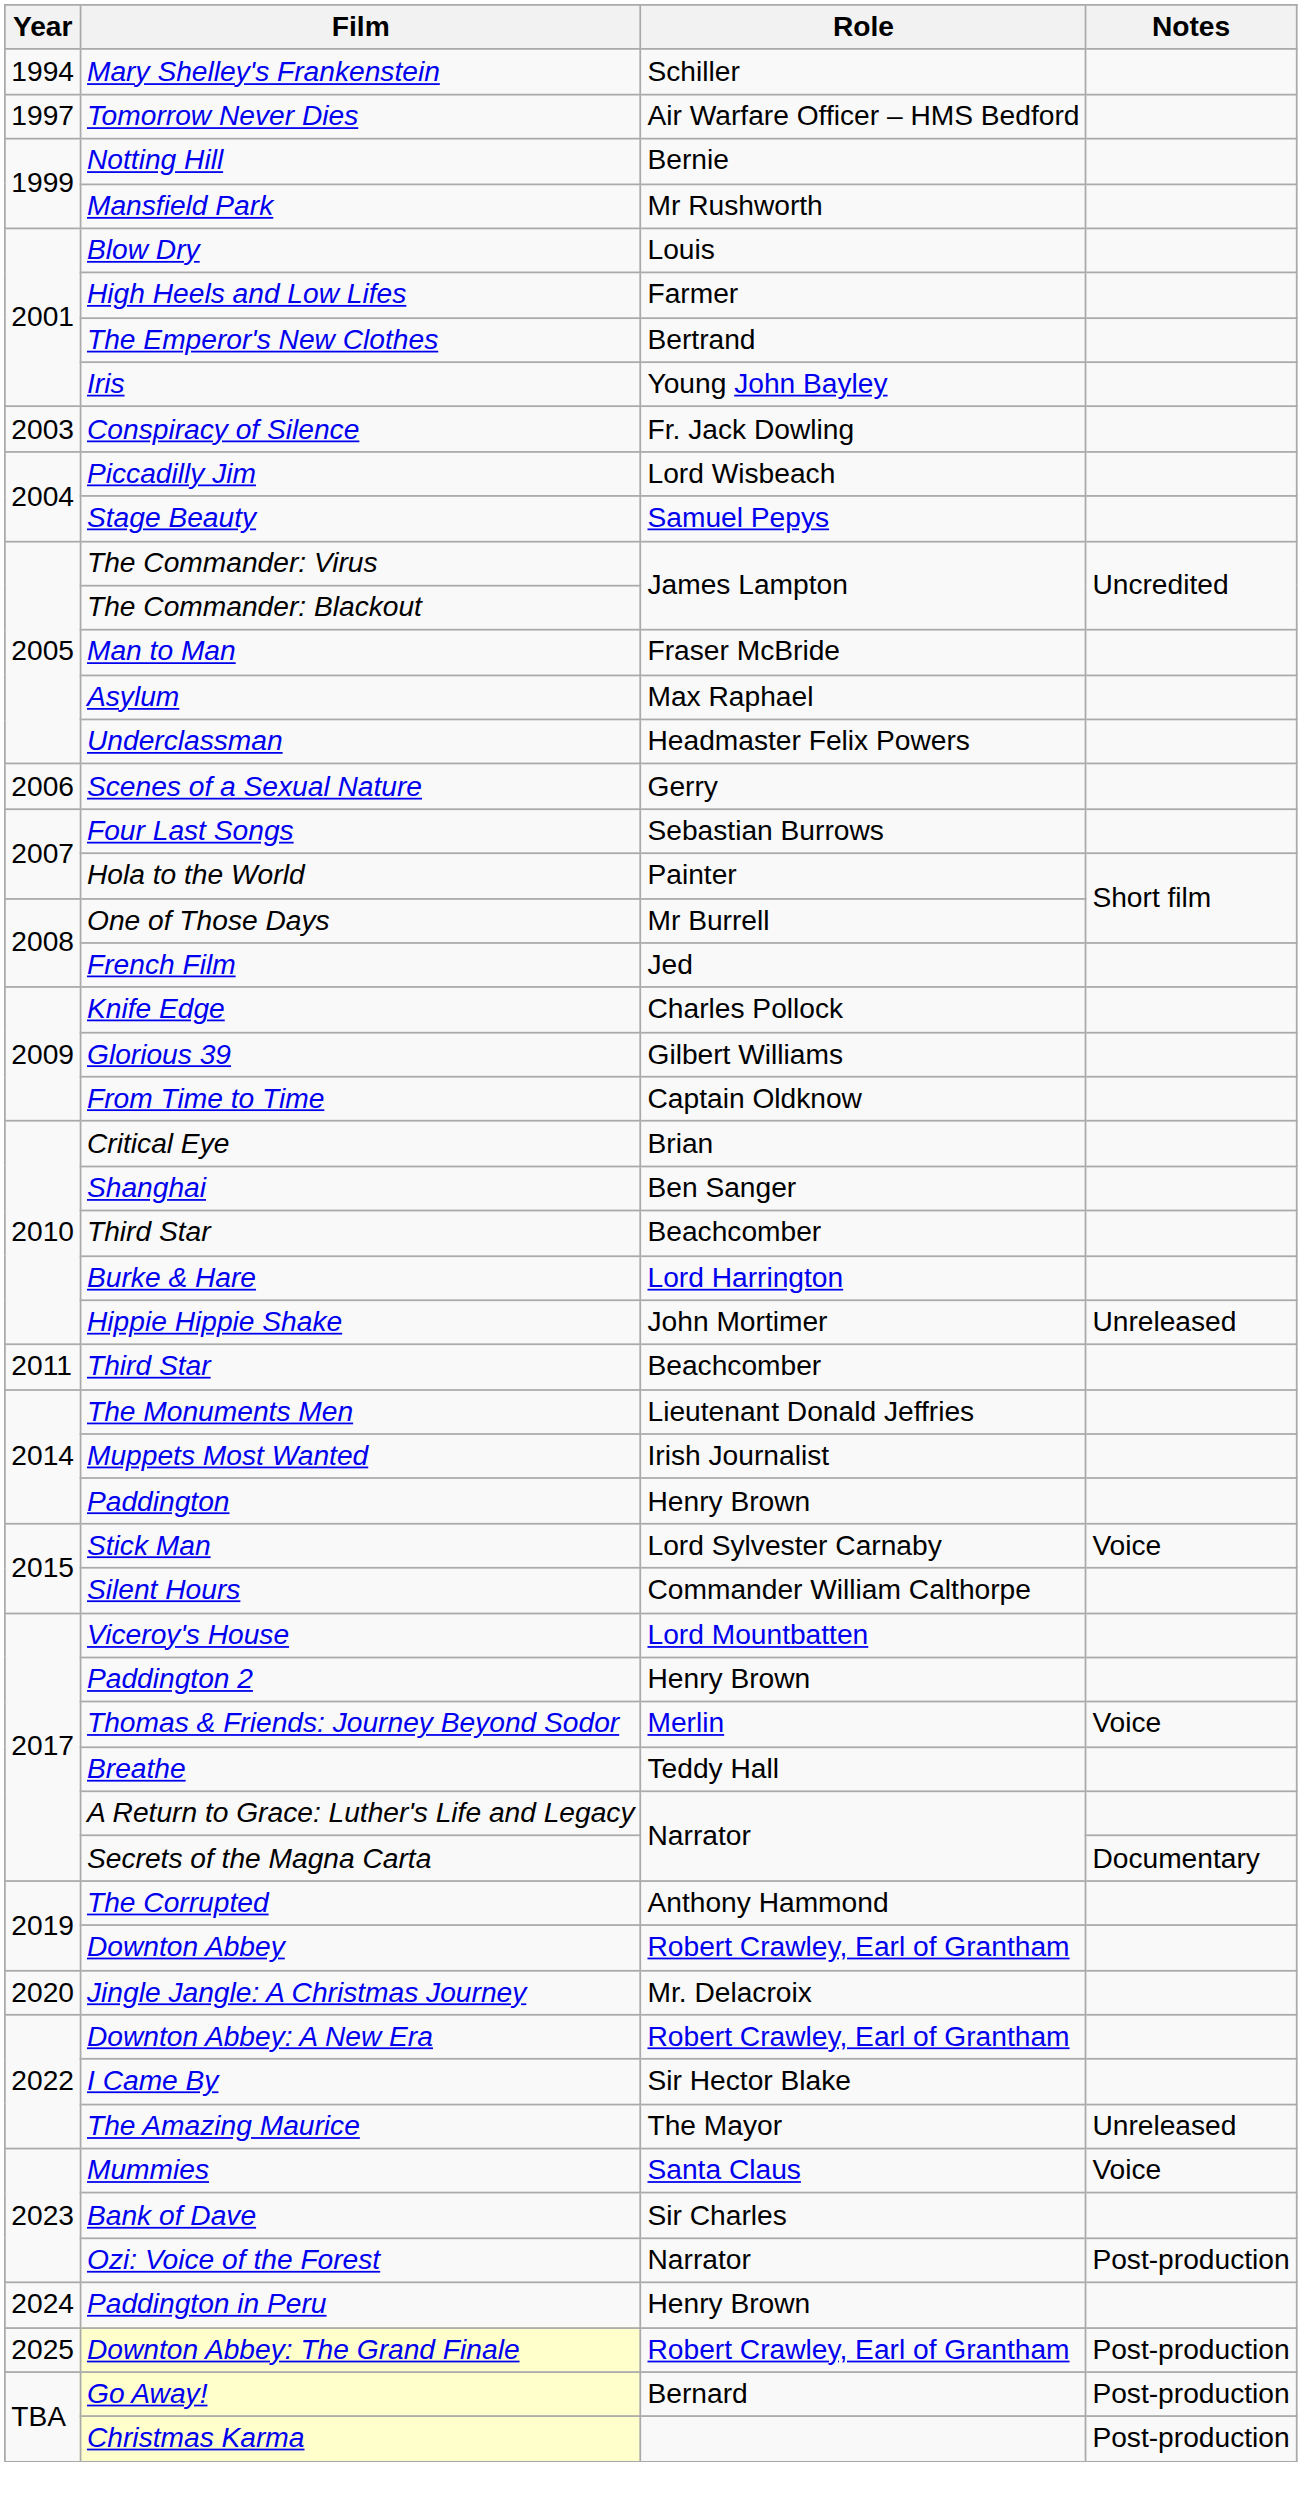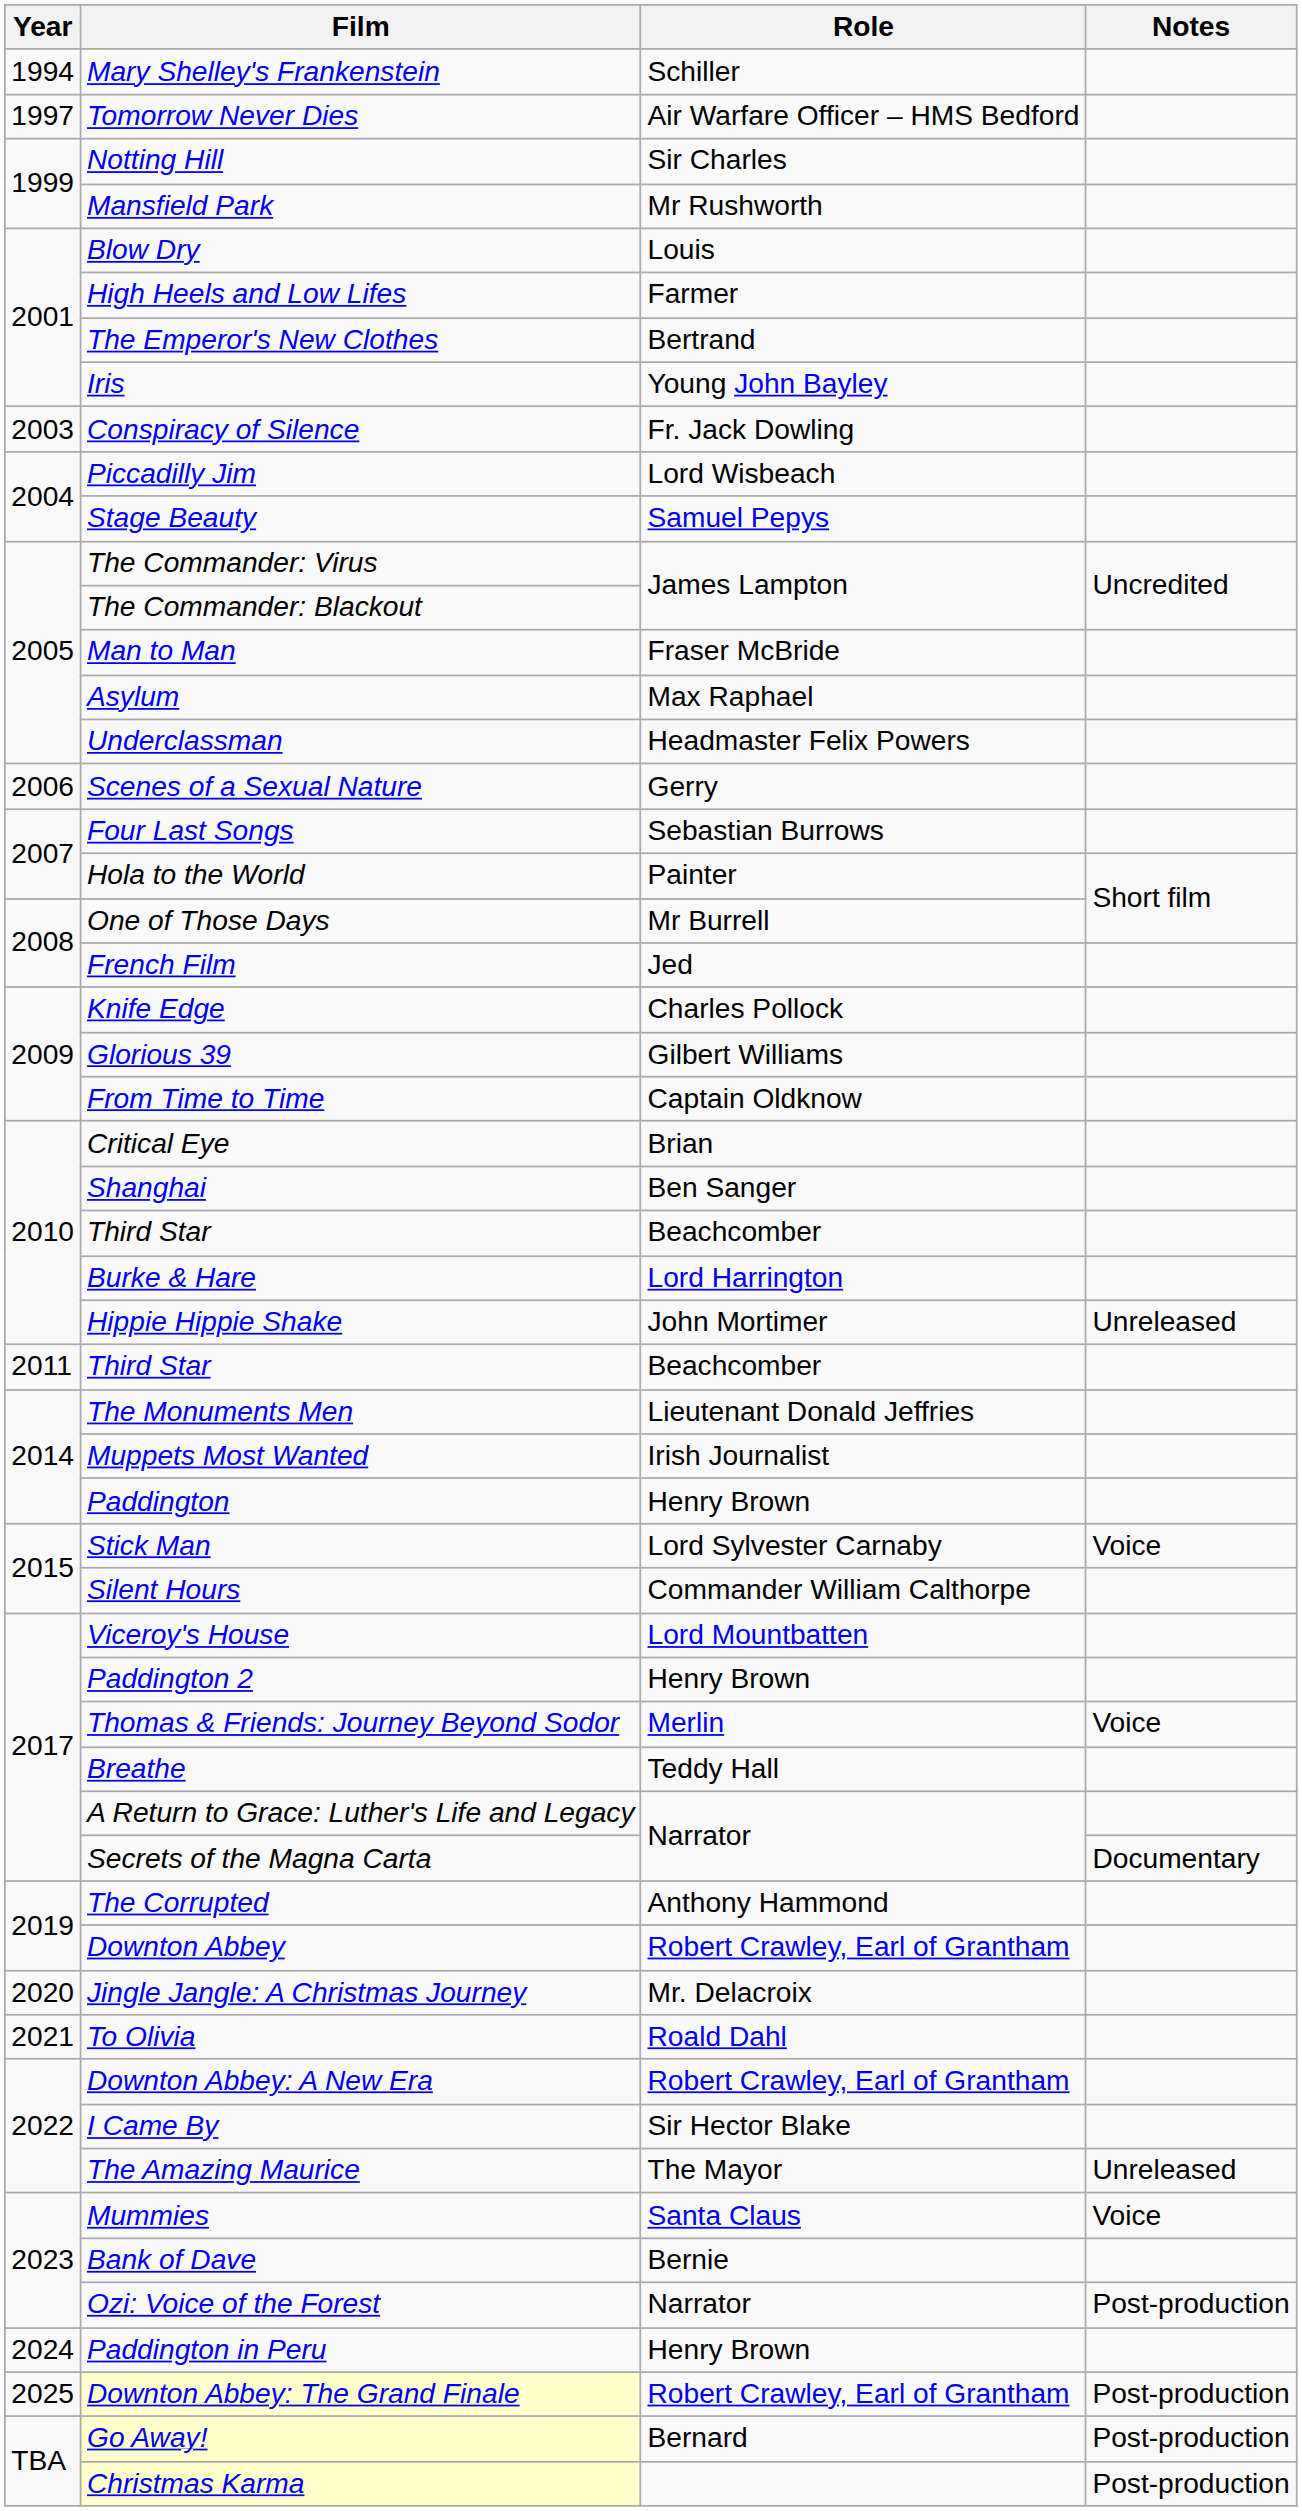 <table class="wikitable sortable unsortable">
 <tr>
 <th>Year</th>
 <th>Film</th>
 <th>Role</th>
 <th class="unsortable">Notes</th>
 </tr>
 <tr>
 <td>1994</td>
 <td><em><a href='#'>Mary Shelley's Frankenstein</a></em></td>
 <td>Schiller</td>
 <td></td>
 </tr>
 <tr>
 <td>1997</td>
 <td><em><a href='#'>Tomorrow Never Dies</a></em></td>
 <td>Air Warfare Officer – HMS Bedford</td>
 <td></td>
 </tr>
 <tr>
 <td rowspan="2">1999</td>
 <td><em><a href='#'>Notting Hill</a></em></td>
-<td>Bernie</td>
+<td>Sir Charles</td>
 <td></td>
 </tr>
 <tr>
 <td><em><a href='#'>Mansfield Park</a></em></td>
 <td>Mr Rushworth</td>
 <td></td>
 </tr>
 <tr>
 <td rowspan="4">2001</td>
 <td><em><a href='#'>Blow Dry</a></em></td>
 <td>Louis</td>
 <td></td>
 </tr>
 <tr>
 <td><em><a href='#'>High Heels and Low Lifes</a></em></td>
 <td>Farmer</td>
 <td></td>
 </tr>
 <tr>
 <td><em><a href='#'>The Emperor's New Clothes</a></em></td>
 <td>Bertrand</td>
 <td></td>
 </tr>
 <tr>
 <td><em><a href='#'>Iris</a></em></td>
 <td>Young <a href='#'>John Bayley</a></td>
 <td></td>
 </tr>
 <tr>
 <td>2003</td>
 <td><em><a href='#'>Conspiracy of Silence</a></em></td>
 <td>Fr. Jack Dowling</td>
 <td></td>
 </tr>
 <tr>
 <td rowspan="2">2004</td>
 <td><em><a href='#'>Piccadilly Jim</a></em></td>
 <td>Lord Wisbeach</td>
 <td></td>
 </tr>
 <tr>
 <td><em><a href='#'>Stage Beauty</a></em></td>
 <td><a href='#'>Samuel Pepys</a></td>
 <td></td>
 </tr>
 <tr>
 <td rowspan="5">2005</td>
 <td><em>The Commander: Virus</em></td>
 <td rowspan="2">James Lampton</td>
 <td rowspan="2">Uncredited</td>
 </tr>
 <tr>
 <td><em>The Commander: Blackout</em></td>
 </tr>
 <tr>
 <td><em><a href='#'>Man to Man</a></em></td>
 <td>Fraser McBride</td>
 <td></td>
 </tr>
 <tr>
 <td><em><a href='#'>Asylum</a></em></td>
 <td>Max Raphael</td>
 <td></td>
 </tr>
 <tr>
 <td><em><a href='#'>Underclassman</a></em></td>
 <td>Headmaster Felix Powers</td>
 <td></td>
 </tr>
 <tr>
 <td>2006</td>
 <td><em><a href='#'>Scenes of a Sexual Nature</a></em></td>
 <td>Gerry</td>
 <td></td>
 </tr>
 <tr>
 <td rowspan="2">2007</td>
 <td><em><a href='#'>Four Last Songs</a></em></td>
 <td>Sebastian Burrows</td>
 <td></td>
 </tr>
 <tr>
 <td><em>Hola to the World</em></td>
 <td>Painter</td>
 <td rowspan="2">Short film</td>
 </tr>
 <tr>
 <td rowspan="2">2008</td>
 <td><em>One of Those Days</em></td>
 <td>Mr Burrell</td>
 </tr>
 <tr>
 <td><em><a href='#'>French Film</a></em></td>
 <td>Jed</td>
 <td></td>
 </tr>
 <tr>
 <td rowspan="3">2009</td>
 <td><em><a href='#'>Knife Edge</a></em></td>
 <td>Charles Pollock</td>
 <td></td>
 </tr>
 <tr>
 <td><em><a href='#'>Glorious 39</a></em></td>
 <td>Gilbert Williams</td>
 <td></td>
 </tr>
 <tr>
 <td><em><a href='#'>From Time to Time</a></em></td>
 <td>Captain Oldknow</td>
 <td></td>
 </tr>
 <tr>
 <td rowspan="5">2010</td>
 <td><em>Critical Eye</em></td>
 <td>Brian</td>
 <td></td>
 </tr>
 <tr>
 <td><em><a href='#'>Shanghai</a></em></td>
 <td>Ben Sanger</td>
 <td></td>
 </tr>
 <tr>
 <td><em>Third Star</em></td>
 <td>Beachcomber</td>
 <td></td>
 </tr>
 <tr>
 <td><em><a href='#'>Burke & Hare</a></em></td>
 <td><a href='#'>Lord Harrington</a></td>
 <td></td>
 </tr>
 <tr>
 <td><em><a href='#'>Hippie Hippie Shake</a></em></td>
 <td>John Mortimer</td>
 <td>Unreleased</td>
 </tr>
 <tr>
 <td>2011</td>
 <td><em><a href='#'>Third Star</a></em></td>
 <td>Beachcomber</td>
 <td></td>
 </tr>
 <tr>
 <td rowspan="3">2014</td>
 <td><em><a href='#'>The Monuments Men</a></em></td>
 <td>Lieutenant Donald Jeffries</td>
 <td></td>
 </tr>
 <tr>
 <td><em><a href='#'>Muppets Most Wanted</a></em></td>
 <td>Irish Journalist</td>
 <td></td>
 </tr>
 <tr>
 <td><em><a href='#'>Paddington</a></em></td>
 <td>Henry Brown</td>
 <td></td>
 </tr>
 <tr>
 <td rowspan="2">2015</td>
 <td><em><a href='#'>Stick Man</a></em></td>
 <td>Lord Sylvester Carnaby</td>
 <td>Voice</td>
 </tr>
 <tr>
 <td><em><a href='#'>Silent Hours</a></em></td>
 <td>Commander William Calthorpe</td>
 <td></td>
 </tr>
 <tr>
 <td rowspan="6">2017</td>
 <td><em><a href='#'>Viceroy's House</a></em></td>
 <td><a href='#'>Lord Mountbatten</a></td>
 <td></td>
 </tr>
 <tr>
 <td><em><a href='#'>Paddington 2</a></em></td>
 <td>Henry Brown</td>
 <td></td>
 </tr>
 <tr>
 <td><em><a href='#'>Thomas & Friends: Journey Beyond Sodor</a></em></td>
 <td><a href='#'>Merlin</a></td>
 <td>Voice</td>
 </tr>
 <tr>
 <td><em><a href='#'>Breathe</a></em></td>
 <td>Teddy Hall</td>
 <td></td>
 </tr>
 <tr>
 <td><em>A Return to Grace: Luther's Life and Legacy</em></td>
 <td rowspan="2">Narrator</td>
 <td></td>
 </tr>
 <tr>
 <td><em>Secrets of the Magna Carta</em></td>
 <td>Documentary</td>
 </tr>
 <tr>
 <td rowspan="2">2019</td>
 <td><em><a href='#'>The Corrupted</a></em></td>
 <td>Anthony Hammond</td>
 </tr>
 <tr>
 <td><em><a href='#'>Downton Abbey</a></em></td>
 <td><a href='#'>Robert Crawley, Earl of Grantham</a></td>
 <td></td>
 </tr>
 <tr>
 <td>2020</td>
 <td><em><a href='#'>Jingle Jangle: A Christmas Journey</a></em></td>
 <td>Mr. Delacroix</td>
 <td></td>
 </tr>
 <tr>
+<td>2021</td>
+<td><em><a href='#'>To Olivia</a></em></td>
+<td><a href='#'>Roald Dahl</a></td>
+<td></td>
+</tr>
+<tr>
 <td rowspan="3">2022</td>
 <td><em><a href='#'>Downton Abbey: A New Era</a></em></td>
 <td><a href='#'>Robert Crawley, Earl of Grantham</a></td>
 <td></td>
 </tr>
 <tr>
 <td><em><a href='#'>I Came By</a></em></td>
 <td>Sir Hector Blake</td>
 <td></td>
 </tr>
 <tr>
 <td><em><a href='#'>The Amazing Maurice</a></em></td>
 <td>The Mayor</td>
 <td>Unreleased</td>
 </tr>
 <tr>
 <td rowspan="3">2023</td>
 <td><em><a href='#'>Mummies</a></em></td>
 <td><a href='#'>Santa Claus</a></td>
 <td>Voice</td>
 </tr>
 <tr>
 <td><em><a href='#'>Bank of Dave</a></em></td>
-<td>Sir Charles</td>
+<td>Bernie</td>
 <td></td>
 </tr>
 <tr>
 <td><em><a href='#'>Ozi: Voice of the Forest</a></em></td>
 <td>Narrator</td>
 <td>Post-production</td>
 </tr>
 <tr>
 <td>2024</td>
 <td><em><a href='#'>Paddington in Peru</a></em></td>
 <td>Henry Brown</td>
 <td></td>
 </tr>
 <tr>
 <td>2025</td>
 <td style="background:#FFFFCC;"><em><a href='#'>Downton Abbey: The Grand Finale</a></em> </td>
 <td><a href='#'>Robert Crawley, Earl of Grantham</a></td>
 <td>Post-production</td>
 </tr>
 <tr>
 <td rowspan="2">TBA</td>
 <td style="background:#FFFFCC;"><em><a href='#'>Go Away!</a></em> </td>
 <td>Bernard</td>
 <td>Post-production</td>
 </tr>
 <tr>
 <td style="background:#FFFFCC;"><em><a href='#'>Christmas Karma</a></em> </td>
 <td></td>
 <td>Post-production</td>
 </tr>
 </table>
